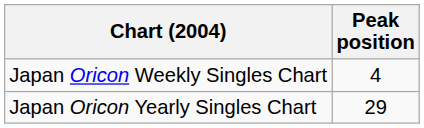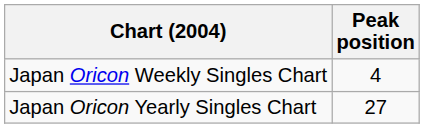 <table class="wikitable sortable">
 <tr>
 <th>Chart (2004)</th>
 <th>Peak<br>position</th>
 </tr>
 <tr>
 <td>Japan <em><a href='#'>Oricon</a></em> Weekly Singles Chart</td>
 <td align="center">4</td>
 </tr>
 <tr>
 <td>Japan <em>Oricon</em> Yearly Singles Chart</td>
-<td align="center">29</td>
+<td align="center">27</td>
 </tr>
 </table>
